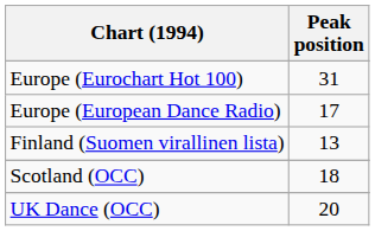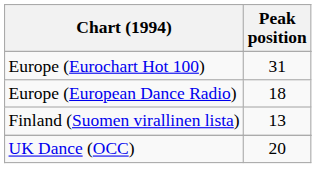 <table class="wikitable sortable">
 <tr>
 <th>Chart (1994)</th>
 <th>Peak<br>position</th>
 </tr>
 <tr>
 </tr>
 <tr>
 </tr>
 <tr>
 <td>Europe (<a href='#'>Eurochart Hot 100</a>)</td>
 <td align="center">31</td>
 </tr>
 <tr>
 <td>Europe (<a href='#'>European Dance Radio</a>)</td>
-<td align="center">17</td>
+<td align="center">18</td>
 </tr>
 <tr>
 <td>Finland (<a href='#'>Suomen virallinen lista</a>)</td>
 <td align="center">13</td>
 </tr>
 <tr>
 </tr>
 <tr>
 </tr>
 <tr>
 </tr>
 <tr>
-<td>Scotland (<a href='#'>OCC</a>)</td>
-<td align="center">18</td>
-</tr>
-<tr>
 </tr>
 <tr>
 </tr>
 <tr>
 <td><a href='#'>UK Dance</a> (<a href='#'>OCC</a>)</td>
 <td align="center">20</td>
 </tr>
 </table>
